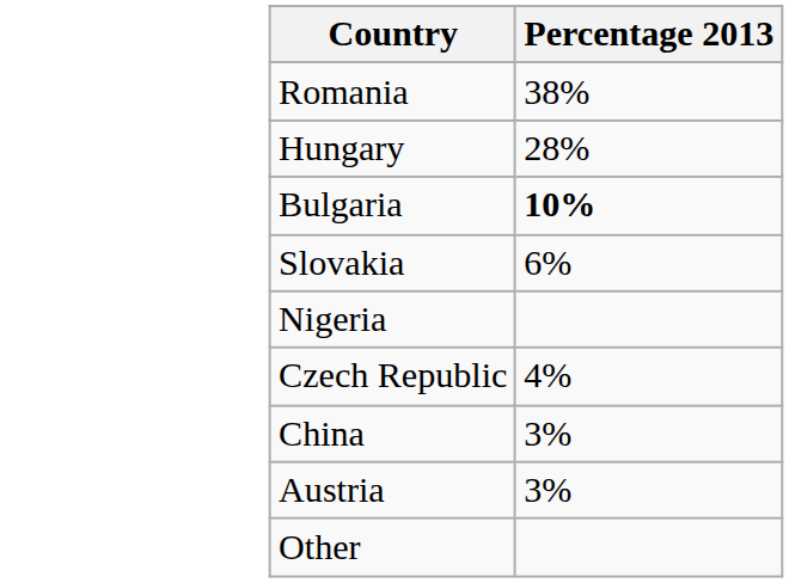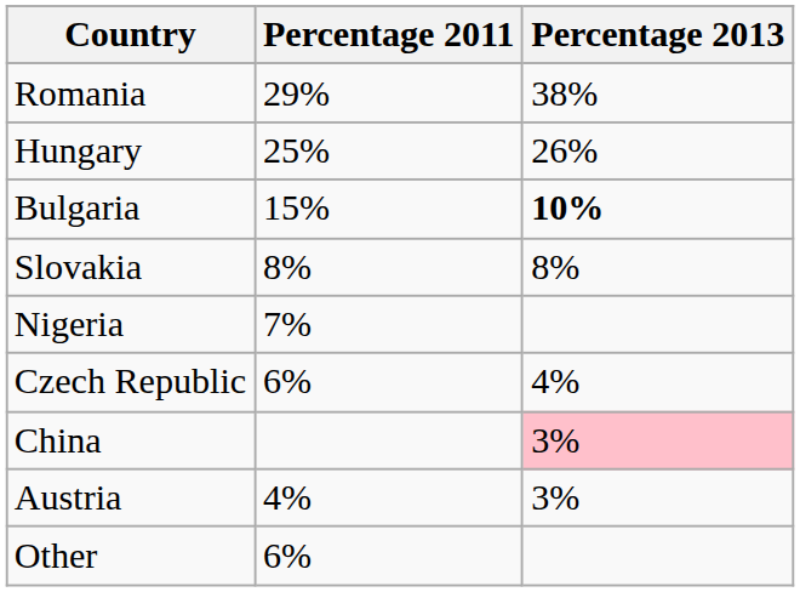 <table class="wikitable" style="float:right;margin-left:1em;clear:right">
 <tr>
 <th bgcolor=ececec>Country</th>
+<th bgcolor=ececec>Percentage 2011</th>
 <th bgcolor=ececec>Percentage 2013</th>
 </tr>
 <tr>
 <td>Romania</td>
+<td>29%</td>
 <td>38%</td>
 </tr>
 <tr>
 <td>Hungary</td>
-<td>28%</td>
+<td>25%</td>
+<td>26%</td>
 </tr>
 <tr>
 <td>Bulgaria</td>
+<td>15%</td>
 <td><strong>10%</strong></td>
 </tr>
 <tr>
 <td>Slovakia</td>
-<td>6%</td>
+<td>8%</td>
+<td>8%</td>
 </tr>
 <tr>
 <td>Nigeria</td>
+<td>7%</td>
 <td></td>
 </tr>
 <tr>
 <td>Czech Republic</td>
+<td>6%</td>
 <td>4%</td>
 </tr>
 <tr>
 <td>China</td>
-<td>3%</td>
+<td></td>
+<td style="background: pink;">3%</td>
 </tr>
 <tr>
 <td>Austria</td>
+<td>4%</td>
 <td>3%</td>
 </tr>
 <tr>
 <td>Other</td>
+<td>6%</td>
 <td></td>
 </tr>
 </table>
